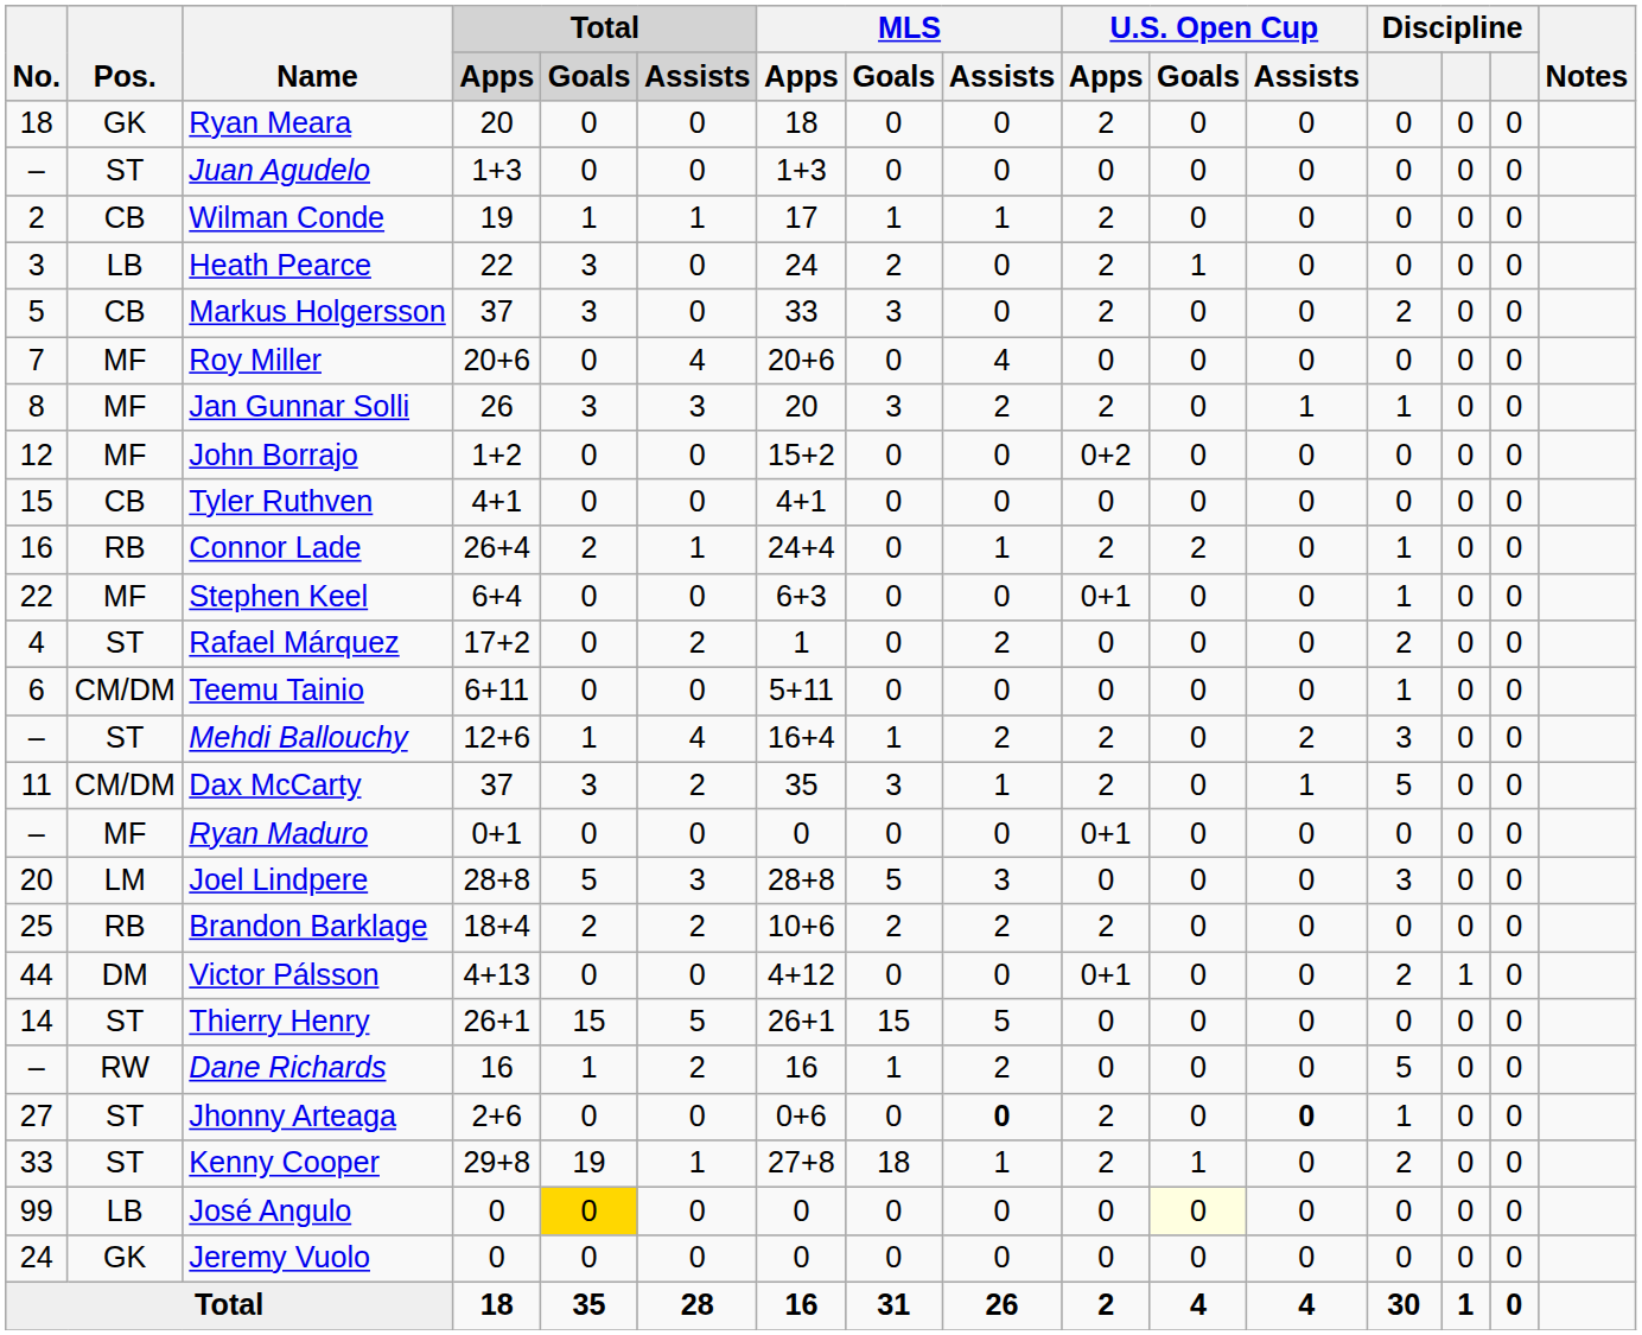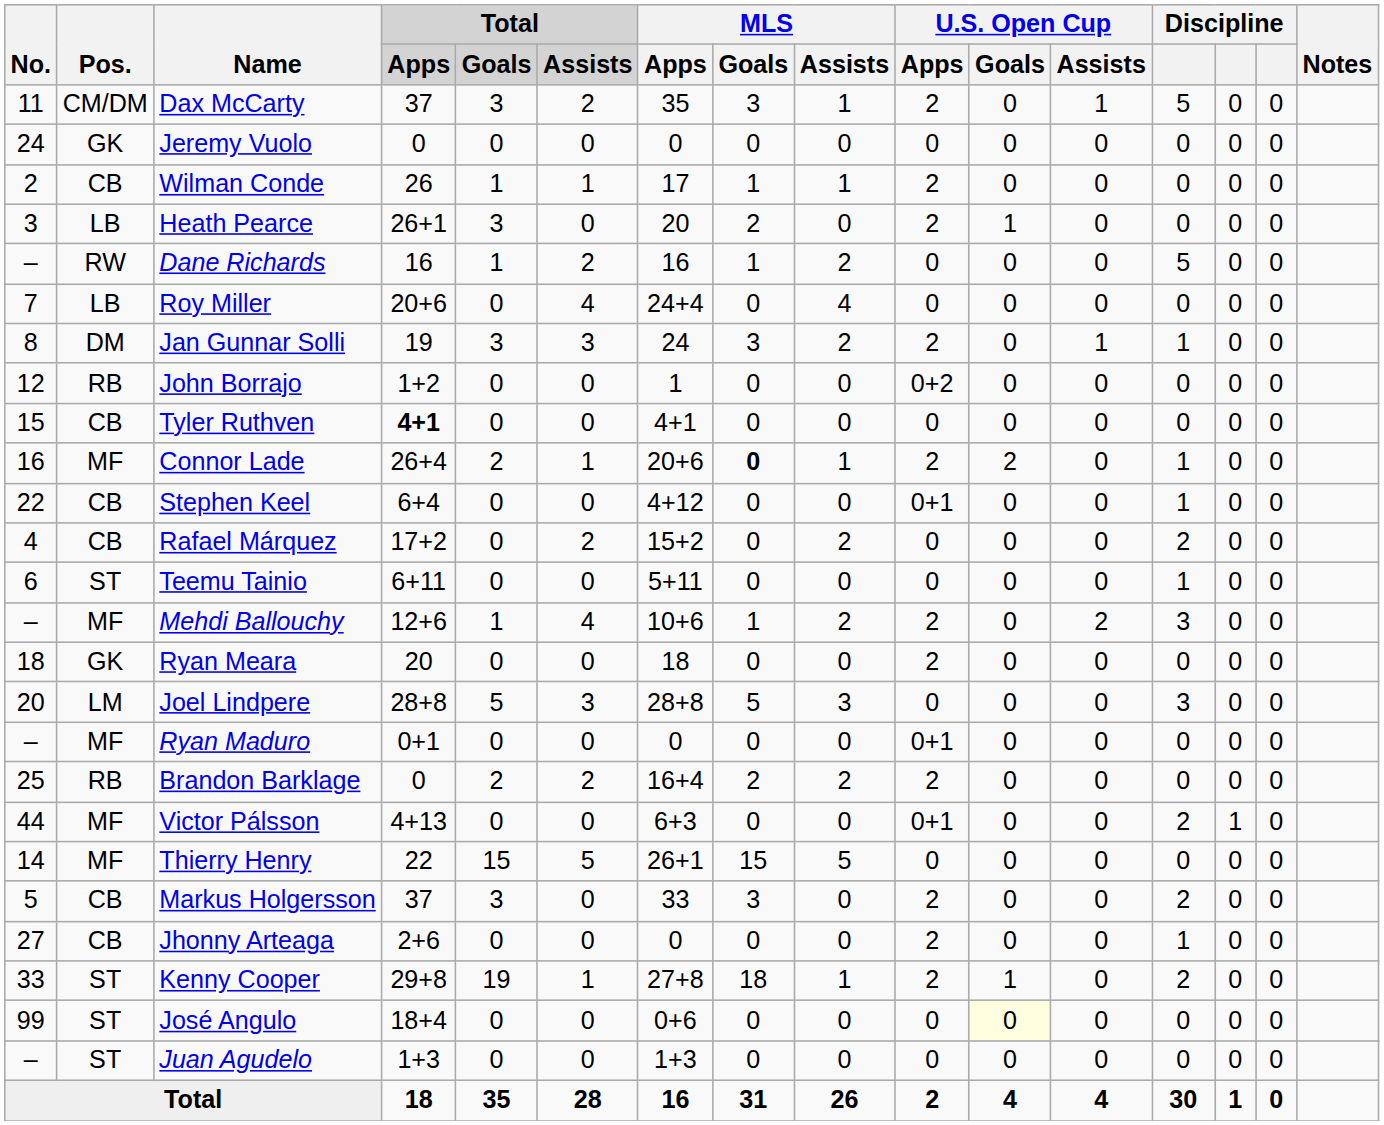 <table class="wikitable sortable" style="text-align:center">
 <tr>
 <th rowspan="2" style="vertical-align:bottom;">No.</th>
 <th rowspan="2" style="vertical-align:bottom;">Pos.</th>
 <th rowspan="2" style="vertical-align:bottom;">Name</th>
 <th colspan="3" style="width:85px; background:#d3d3d3;">Total</th>
 <th colspan="3" style="width:85px;"><a href='#'>MLS</a></th>
 <th colspan="3" style="width:85px;"><a href='#'>U.S. Open Cup</a></th>
 <th colspan="3" style="width:85px;">Discipline</th>
 <th rowspan="2" style="vertical-align:bottom;">Notes</th>
 </tr>
 <tr>
 <th style="background:#D3D3D3">Apps</th>
 <th style="background:#D3D3D3">Goals</th>
 <th style="background:#D3D3D3">Assists</th>
 <th>Apps</th>
 <th>Goals</th>
 <th>Assists</th>
 <th>Apps</th>
 <th>Goals</th>
 <th>Assists</th>
 <th></th>
 <th></th>
 <th></th>
 </tr>
 <tr>
-<td>18</td>
-<td>GK</td>
-<td style="text-align:left;"> <a href='#'>Ryan Meara</a></td>
-<td>20</td>
-<td>0</td>
-<td>0</td>
-<td>18</td>
-<td>0</td>
-<td>0</td>
-<td>2</td>
-<td>0</td>
-<td>0</td>
-<td>0</td>
-<td>0</td>
-<td>0</td>
-<td></td>
-</tr>
-<tr>
-<td>–</td>
-<td>ST</td>
-<td style="text-align:left;"> <em><a href='#'>Juan Agudelo</a></em></td>
-<td>1+3</td>
-<td>0</td>
-<td>0</td>
-<td>1+3</td>
-<td>0</td>
-<td>0</td>
-<td>0</td>
-<td>0</td>
-<td>0</td>
-<td>0</td>
-<td>0</td>
-<td>0</td>
-<td></td>
-</tr>
-<tr>
-<td>2</td>
-<td>CB</td>
-<td style="text-align:left;"> <a href='#'>Wilman Conde</a></td>
-<td>19</td>
-<td>1</td>
-<td>1</td>
-<td>17</td>
-<td>1</td>
-<td>1</td>
-<td>2</td>
-<td>0</td>
-<td>0</td>
-<td>0</td>
-<td>0</td>
-<td>0</td>
-<td></td>
-</tr>
-<tr>
-<td>3</td>
-<td>LB</td>
-<td style="text-align:left;"> <a href='#'>Heath Pearce</a></td>
-<td>22</td>
-<td>3</td>
-<td>0</td>
-<td>24</td>
-<td>2</td>
-<td>0</td>
-<td>2</td>
-<td>1</td>
-<td>0</td>
-<td>0</td>
-<td>0</td>
-<td>0</td>
-<td></td>
-</tr>
-<tr>
-<td>5</td>
-<td>CB</td>
-<td style="text-align:left;"> <a href='#'>Markus Holgersson</a></td>
-<td>37</td>
-<td>3</td>
-<td>0</td>
-<td>33</td>
-<td>3</td>
-<td>0</td>
-<td>2</td>
-<td>0</td>
-<td>0</td>
-<td>2</td>
-<td>0</td>
-<td>0</td>
-<td></td>
-</tr>
-<tr>
-<td>7</td>
-<td>MF</td>
-<td style="text-align:left;"> <a href='#'>Roy Miller</a></td>
-<td>20+6</td>
-<td>0</td>
-<td>4</td>
-<td>20+6</td>
-<td>0</td>
-<td>4</td>
-<td>0</td>
-<td>0</td>
-<td>0</td>
-<td>0</td>
-<td>0</td>
-<td>0</td>
-<td></td>
-</tr>
-<tr>
-<td>8</td>
-<td>MF</td>
-<td style="text-align:left;"> <a href='#'>Jan Gunnar Solli</a></td>
-<td>26</td>
-<td>3</td>
-<td>3</td>
-<td>20</td>
-<td>3</td>
-<td>2</td>
-<td>2</td>
-<td>0</td>
-<td>1</td>
-<td>1</td>
-<td>0</td>
-<td>0</td>
-<td></td>
-</tr>
-<tr>
-<td>12</td>
-<td>MF</td>
-<td style="text-align:left;"> <a href='#'>John Borrajo</a></td>
-<td>1+2</td>
-<td>0</td>
-<td>0</td>
-<td>15+2</td>
-<td>0</td>
-<td>0</td>
-<td>0+2</td>
-<td>0</td>
-<td>0</td>
-<td>0</td>
-<td>0</td>
-<td>0</td>
-<td></td>
-</tr>
-<tr>
-<td>15</td>
-<td>CB</td>
-<td style="text-align:left;"> <a href='#'>Tyler Ruthven</a></td>
-<td>4+1</td>
-<td>0</td>
-<td>0</td>
-<td>4+1</td>
-<td>0</td>
-<td>0</td>
-<td>0</td>
-<td>0</td>
-<td>0</td>
-<td>0</td>
-<td>0</td>
-<td>0</td>
-<td></td>
-</tr>
-<tr>
-<td>16</td>
-<td>RB</td>
-<td style="text-align:left;"> <a href='#'>Connor Lade</a></td>
-<td>26+4</td>
-<td>2</td>
-<td>1</td>
-<td>24+4</td>
-<td>0</td>
-<td>1</td>
-<td>2</td>
-<td>2</td>
-<td>0</td>
-<td>1</td>
-<td>0</td>
-<td>0</td>
-<td></td>
-</tr>
-<tr>
-<td>22</td>
-<td>MF</td>
-<td style="text-align:left;"> <a href='#'>Stephen Keel</a></td>
-<td>6+4</td>
-<td>0</td>
-<td>0</td>
-<td>6+3</td>
-<td>0</td>
-<td>0</td>
-<td>0+1</td>
-<td>0</td>
-<td>0</td>
-<td>1</td>
-<td>0</td>
-<td>0</td>
-<td></td>
-</tr>
-<tr>
-<td>4</td>
-<td>ST</td>
-<td style="text-align:left;"> <a href='#'>Rafael Márquez</a></td>
-<td>17+2</td>
-<td>0</td>
-<td>2</td>
-<td>1</td>
-<td>0</td>
-<td>2</td>
-<td>0</td>
-<td>0</td>
-<td>0</td>
-<td>2</td>
-<td>0</td>
-<td>0</td>
-<td></td>
-</tr>
-<tr>
-<td>6</td>
-<td>CM/DM</td>
-<td style="text-align:left;"> <a href='#'>Teemu Tainio</a></td>
-<td>6+11</td>
-<td>0</td>
-<td>0</td>
-<td>5+11</td>
-<td>0</td>
-<td>0</td>
-<td>0</td>
-<td>0</td>
-<td>0</td>
-<td>1</td>
-<td>0</td>
-<td>0</td>
-<td></td>
-</tr>
-<tr>
-<td>–</td>
-<td>ST</td>
-<td style="text-align:left;"> <em><a href='#'>Mehdi Ballouchy</a></em></td>
-<td>12+6</td>
-<td>1</td>
-<td>4</td>
-<td>16+4</td>
-<td>1</td>
-<td>2</td>
-<td>2</td>
-<td>0</td>
-<td>2</td>
-<td>3</td>
-<td>0</td>
-<td>0</td>
-<td></td>
-</tr>
-<tr>
 <td>11</td>
 <td>CM/DM</td>
 <td style="text-align:left;"> <a href='#'>Dax McCarty</a></td>
 <td>37</td>
 <td>3</td>
 <td>2</td>
 <td>35</td>
 <td>3</td>
 <td>1</td>
 <td>2</td>
 <td>0</td>
 <td>1</td>
 <td>5</td>
 <td>0</td>
 <td>0</td>
 <td></td>
 </tr>
 <tr>
-<td>–</td>
-<td>MF</td>
-<td style="text-align:left;"> <em><a href='#'>Ryan Maduro</a></em></td>
-<td>0+1</td>
+<td>24</td>
+<td>GK</td>
+<td style="text-align:left;"> <a href='#'>Jeremy Vuolo</a></td>
 <td>0</td>
 <td>0</td>
 <td>0</td>
 <td>0</td>
 <td>0</td>
+<td>0</td>
+<td>0</td>
+<td>0</td>
+<td>0</td>
+<td>0</td>
+<td>0</td>
+<td>0</td>
+<td></td>
+</tr>
+<tr>
+<td>2</td>
+<td>CB</td>
+<td style="text-align:left;"> <a href='#'>Wilman Conde</a></td>
+<td>26</td>
+<td>1</td>
+<td>1</td>
+<td>17</td>
+<td>1</td>
+<td>1</td>
+<td>2</td>
+<td>0</td>
+<td>0</td>
+<td>0</td>
+<td>0</td>
+<td>0</td>
+<td></td>
+</tr>
+<tr>
+<td>3</td>
+<td>LB</td>
+<td style="text-align:left;"> <a href='#'>Heath Pearce</a></td>
+<td>26+1</td>
+<td>3</td>
+<td>0</td>
+<td>20</td>
+<td>2</td>
+<td>0</td>
+<td>2</td>
+<td>1</td>
+<td>0</td>
+<td>0</td>
+<td>0</td>
+<td>0</td>
+<td></td>
+</tr>
+<tr>
+<td>–</td>
+<td>RW</td>
+<td style="text-align:left;"> <em><a href='#'>Dane Richards</a></em></td>
+<td>16</td>
+<td>1</td>
+<td>2</td>
+<td>16</td>
+<td>1</td>
+<td>2</td>
+<td>0</td>
+<td>0</td>
+<td>0</td>
+<td>5</td>
+<td>0</td>
+<td>0</td>
+<td></td>
+</tr>
+<tr>
+<td>7</td>
+<td>LB</td>
+<td style="text-align:left;"> <a href='#'>Roy Miller</a></td>
+<td>20+6</td>
+<td>0</td>
+<td>4</td>
+<td>24+4</td>
+<td>0</td>
+<td>4</td>
+<td>0</td>
+<td>0</td>
+<td>0</td>
+<td>0</td>
+<td>0</td>
+<td>0</td>
+<td></td>
+</tr>
+<tr>
+<td>8</td>
+<td>DM</td>
+<td style="text-align:left;"> <a href='#'>Jan Gunnar Solli</a></td>
+<td>19</td>
+<td>3</td>
+<td>3</td>
+<td>24</td>
+<td>3</td>
+<td>2</td>
+<td>2</td>
+<td>0</td>
+<td>1</td>
+<td>1</td>
+<td>0</td>
+<td>0</td>
+<td></td>
+</tr>
+<tr>
+<td>12</td>
+<td>RB</td>
+<td style="text-align:left;"> <a href='#'>John Borrajo</a></td>
+<td>1+2</td>
+<td>0</td>
+<td>0</td>
+<td>1</td>
+<td>0</td>
+<td>0</td>
+<td>0+2</td>
+<td>0</td>
+<td>0</td>
+<td>0</td>
+<td>0</td>
+<td>0</td>
+<td></td>
+</tr>
+<tr>
+<td>15</td>
+<td>CB</td>
+<td style="text-align:left;"> <a href='#'>Tyler Ruthven</a></td>
+<td><strong>4+1</strong></td>
+<td>0</td>
+<td>0</td>
+<td>4+1</td>
+<td>0</td>
+<td>0</td>
+<td>0</td>
+<td>0</td>
+<td>0</td>
+<td>0</td>
+<td>0</td>
+<td>0</td>
+<td></td>
+</tr>
+<tr>
+<td>16</td>
+<td>MF</td>
+<td style="text-align:left;"> <a href='#'>Connor Lade</a></td>
+<td>26+4</td>
+<td>2</td>
+<td>1</td>
+<td>20+6</td>
+<td><strong>0</strong></td>
+<td>1</td>
+<td>2</td>
+<td>2</td>
+<td>0</td>
+<td>1</td>
+<td>0</td>
+<td>0</td>
+<td></td>
+</tr>
+<tr>
+<td>22</td>
+<td>CB</td>
+<td style="text-align:left;"> <a href='#'>Stephen Keel</a></td>
+<td>6+4</td>
+<td>0</td>
+<td>0</td>
+<td>4+12</td>
+<td>0</td>
+<td>0</td>
 <td>0+1</td>
+<td>0</td>
+<td>0</td>
+<td>1</td>
+<td>0</td>
+<td>0</td>
+<td></td>
+</tr>
+<tr>
+<td>4</td>
+<td>CB</td>
+<td style="text-align:left;"> <a href='#'>Rafael Márquez</a></td>
+<td>17+2</td>
+<td>0</td>
+<td>2</td>
+<td>15+2</td>
+<td>0</td>
+<td>2</td>
+<td>0</td>
+<td>0</td>
+<td>0</td>
+<td>2</td>
+<td>0</td>
+<td>0</td>
+<td></td>
+</tr>
+<tr>
+<td>6</td>
+<td>ST</td>
+<td style="text-align:left;"> <a href='#'>Teemu Tainio</a></td>
+<td>6+11</td>
+<td>0</td>
+<td>0</td>
+<td>5+11</td>
+<td>0</td>
+<td>0</td>
+<td>0</td>
+<td>0</td>
+<td>0</td>
+<td>1</td>
+<td>0</td>
+<td>0</td>
+<td></td>
+</tr>
+<tr>
+<td>–</td>
+<td>MF</td>
+<td style="text-align:left;"> <em><a href='#'>Mehdi Ballouchy</a></em></td>
+<td>12+6</td>
+<td>1</td>
+<td>4</td>
+<td>10+6</td>
+<td>1</td>
+<td>2</td>
+<td>2</td>
+<td>0</td>
+<td>2</td>
+<td>3</td>
+<td>0</td>
+<td>0</td>
+<td></td>
+</tr>
+<tr>
+<td>18</td>
+<td>GK</td>
+<td style="text-align:left;"> <a href='#'>Ryan Meara</a></td>
+<td>20</td>
+<td>0</td>
+<td>0</td>
+<td>18</td>
+<td>0</td>
+<td>0</td>
+<td>2</td>
 <td>0</td>
 <td>0</td>
 <td>0</td>
 <td>0</td>
 <td>0</td>
 <td></td>
 </tr>
 <tr>
 <td>20</td>
 <td>LM</td>
 <td style="text-align:left;"> <a href='#'>Joel Lindpere</a></td>
 <td>28+8</td>
 <td>5</td>
 <td>3</td>
 <td>28+8</td>
 <td>5</td>
 <td>3</td>
 <td>0</td>
 <td>0</td>
 <td>0</td>
 <td>3</td>
 <td>0</td>
 <td>0</td>
 <td></td>
 </tr>
 <tr>
+<td>–</td>
+<td>MF</td>
+<td style="text-align:left;"> <em><a href='#'>Ryan Maduro</a></em></td>
+<td>0+1</td>
+<td>0</td>
+<td>0</td>
+<td>0</td>
+<td>0</td>
+<td>0</td>
+<td>0+1</td>
+<td>0</td>
+<td>0</td>
+<td>0</td>
+<td>0</td>
+<td>0</td>
+<td></td>
+</tr>
+<tr>
 <td>25</td>
 <td>RB</td>
 <td style="text-align:left;"> <a href='#'>Brandon Barklage</a></td>
-<td>18+4</td>
+<td>0</td>
 <td>2</td>
 <td>2</td>
-<td>10+6</td>
+<td>16+4</td>
 <td>2</td>
 <td>2</td>
 <td>2</td>
 <td>0</td>
 <td>0</td>
 <td>0</td>
 <td>0</td>
 <td>0</td>
 <td></td>
 </tr>
 <tr>
 <td>44</td>
-<td>DM</td>
+<td>MF</td>
 <td style="text-align:left;"> <a href='#'>Victor Pálsson</a></td>
 <td>4+13</td>
 <td>0</td>
 <td>0</td>
-<td>4+12</td>
+<td>6+3</td>
 <td>0</td>
 <td>0</td>
 <td>0+1</td>
 <td>0</td>
 <td>0</td>
 <td>2</td>
 <td>1</td>
 <td>0</td>
 <td></td>
 </tr>
 <tr>
 <td>14</td>
-<td>ST</td>
+<td>MF</td>
 <td style="text-align:left;"> <a href='#'>Thierry Henry</a></td>
-<td>26+1</td>
+<td>22</td>
 <td>15</td>
 <td>5</td>
 <td>26+1</td>
 <td>15</td>
 <td>5</td>
 <td>0</td>
 <td>0</td>
 <td>0</td>
 <td>0</td>
 <td>0</td>
 <td>0</td>
 <td></td>
 </tr>
 <tr>
-<td>–</td>
-<td>RW</td>
-<td style="text-align:left;"> <em><a href='#'>Dane Richards</a></em></td>
-<td>16</td>
-<td>1</td>
-<td>2</td>
-<td>16</td>
-<td>1</td>
+<td>5</td>
+<td>CB</td>
+<td style="text-align:left;"> <a href='#'>Markus Holgersson</a></td>
+<td>37</td>
+<td>3</td>
+<td>0</td>
+<td>33</td>
+<td>3</td>
+<td>0</td>
 <td>2</td>
 <td>0</td>
 <td>0</td>
-<td>0</td>
-<td>5</td>
+<td>2</td>
 <td>0</td>
 <td>0</td>
 <td></td>
 </tr>
 <tr>
 <td>27</td>
-<td>ST</td>
+<td>CB</td>
 <td style="text-align:left;"> <a href='#'>Jhonny Arteaga</a></td>
 <td>2+6</td>
 <td>0</td>
 <td>0</td>
-<td>0+6</td>
 <td>0</td>
-<td><strong>0</strong></td>
+<td>0</td>
+<td>0</td>
 <td>2</td>
 <td>0</td>
-<td><strong>0</strong></td>
+<td>0</td>
 <td>1</td>
 <td>0</td>
 <td>0</td>
 <td></td>
 </tr>
 <tr>
 <td>33</td>
 <td>ST</td>
 <td style="text-align:left;"> <a href='#'>Kenny Cooper</a></td>
 <td>29+8</td>
 <td>19</td>
 <td>1</td>
 <td>27+8</td>
 <td>18</td>
 <td>1</td>
 <td>2</td>
 <td>1</td>
 <td>0</td>
 <td>2</td>
 <td>0</td>
 <td>0</td>
 <td></td>
 </tr>
 <tr>
 <td>99</td>
-<td>LB</td>
+<td>ST</td>
 <td style="text-align:left;"> <a href='#'>José Angulo</a></td>
-<td>0</td>
-<td style="background: gold;">0</td>
+<td>18+4</td>
 <td>0</td>
 <td>0</td>
+<td>0+6</td>
 <td>0</td>
 <td>0</td>
 <td>0</td>
 <td style="background: lightyellow;">0</td>
 <td>0</td>
 <td>0</td>
 <td>0</td>
 <td>0</td>
 <td></td>
 </tr>
 <tr>
-<td>24</td>
-<td>GK</td>
-<td style="text-align:left;"> <a href='#'>Jeremy Vuolo</a></td>
+<td>–</td>
+<td>ST</td>
+<td style="text-align:left;"> <em><a href='#'>Juan Agudelo</a></em></td>
+<td>1+3</td>
 <td>0</td>
 <td>0</td>
-<td>0</td>
-<td>0</td>
+<td>1+3</td>
 <td>0</td>
 <td>0</td>
 <td>0</td>
 <td>0</td>
 <td>0</td>
 <td>0</td>
 <td>0</td>
 <td>0</td>
 <td></td>
 </tr>
 <tr>
 <td ! colspan="3" style="background: #efefef; text-align: center;"><strong>Total</strong></td>
 <td><strong>18</strong></td>
 <td><strong>35</strong></td>
 <td><strong>28</strong></td>
 <td><strong>16</strong></td>
 <td><strong>31</strong></td>
 <td><strong>26</strong></td>
 <td><strong>2</strong></td>
 <td><strong>4</strong></td>
 <td><strong>4</strong></td>
 <td><strong>30</strong></td>
 <td><strong>1</strong></td>
 <td><strong>0</strong></td>
 <td></td>
 </tr>
 </table>
